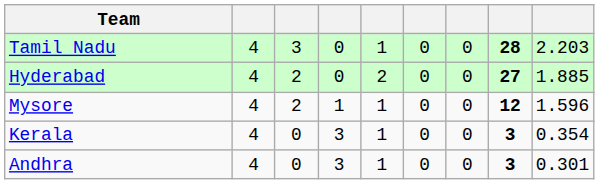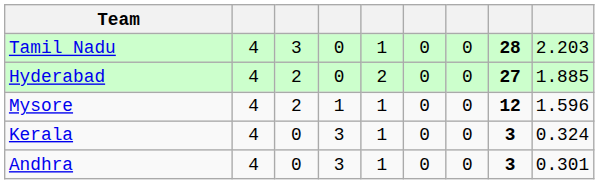 <table class="wikitable" style="text-align:center">
 <tr>
 <th style="width:160px">Team</th>
 <th style="width:25px"></th>
 <th style="width:25px"></th>
 <th style="width:25px"></th>
 <th style="width:25px"></th>
 <th style="width:25px"></th>
 <th style="width:25px"></th>
 <th style="width:25px"></th>
 <th style="width:25px;"></th>
 </tr>
 <tr style="background:#cfc;">
 <td style="text-align:left"><a href='#'>Tamil Nadu</a></td>
 <td>4</td>
 <td>3</td>
 <td>0</td>
 <td>1</td>
 <td>0</td>
 <td>0</td>
 <td><strong>28</strong></td>
 <td>2.203</td>
 </tr>
 <tr style="background:#cfc;">
 <td style="text-align:left"><a href='#'>Hyderabad</a></td>
 <td>4</td>
 <td>2</td>
 <td>0</td>
 <td>2</td>
 <td>0</td>
 <td>0</td>
 <td><strong>27</strong></td>
 <td>1.885</td>
 </tr>
 <tr>
 <td style="text-align:left"><a href='#'>Mysore</a></td>
 <td>4</td>
 <td>2</td>
 <td>1</td>
 <td>1</td>
 <td>0</td>
 <td>0</td>
 <td><strong>12</strong></td>
 <td>1.596</td>
 </tr>
 <tr>
 <td style="text-align:left"><a href='#'>Kerala</a></td>
 <td>4</td>
 <td>0</td>
 <td>3</td>
 <td>1</td>
 <td>0</td>
 <td>0</td>
 <td><strong>3</strong></td>
-<td>0.354</td>
+<td>0.324</td>
 </tr>
 <tr>
 <td style="text-align:left"><a href='#'>Andhra</a></td>
 <td>4</td>
 <td>0</td>
 <td>3</td>
 <td>1</td>
 <td>0</td>
 <td>0</td>
 <td><strong>3</strong></td>
 <td>0.301</td>
 </tr>
 </table>
